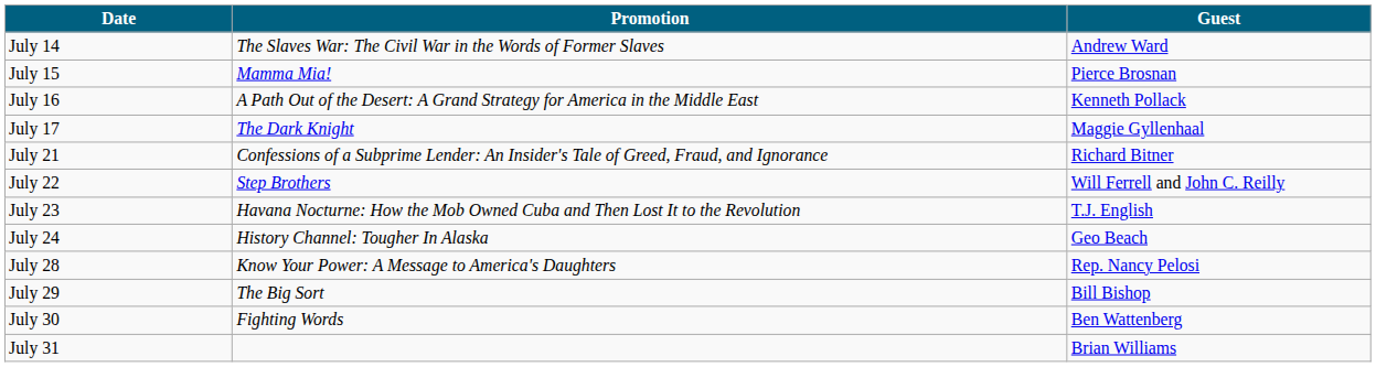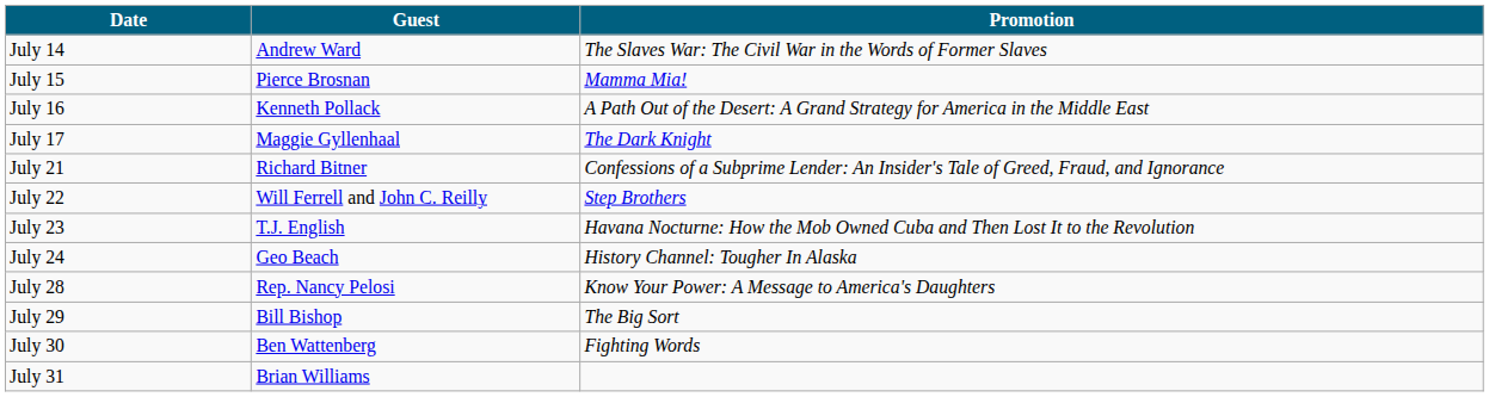 <table class="wikitable" width="100%">
 <tr>
 <th width="15%" style="background:#006080; color:#FFFFFF">Date</th>
+<th width="20%" style="background:#006080; color:#FFFFFF">Guest</th>
 <th width="55%" style="background:#006080; color:#FFFFFF">Promotion</th>
-<th width="20%" style="background:#006080; color:#FFFFFF">Guest</th>
 </tr>
 <tr>
 <td>July 14</td>
+<td><a href='#'>Andrew Ward</a></td>
 <td><em>The Slaves War: The Civil War in the Words of Former Slaves</em></td>
-<td><a href='#'>Andrew Ward</a></td>
 </tr>
 <tr>
 <td>July 15</td>
+<td><a href='#'>Pierce Brosnan</a></td>
 <td><em><a href='#'>Mamma Mia!</a></em></td>
-<td><a href='#'>Pierce Brosnan</a></td>
 </tr>
 <tr>
 <td>July 16</td>
+<td><a href='#'>Kenneth Pollack</a></td>
 <td><em>A Path Out of the Desert: A Grand Strategy for America in the Middle East</em></td>
-<td><a href='#'>Kenneth Pollack</a></td>
 </tr>
 <tr>
 <td>July 17</td>
+<td><a href='#'>Maggie Gyllenhaal</a></td>
 <td><em><a href='#'>The Dark Knight</a></em></td>
-<td><a href='#'>Maggie Gyllenhaal</a></td>
 </tr>
 <tr>
 <td>July 21</td>
+<td><a href='#'>Richard Bitner</a></td>
 <td><em>Confessions of a Subprime Lender: An Insider's Tale of Greed, Fraud, and Ignorance</em></td>
-<td><a href='#'>Richard Bitner</a></td>
 </tr>
 <tr>
 <td>July 22</td>
+<td><a href='#'>Will Ferrell</a> and <a href='#'>John C. Reilly</a></td>
 <td><em><a href='#'>Step Brothers</a></em></td>
-<td><a href='#'>Will Ferrell</a> and <a href='#'>John C. Reilly</a></td>
 </tr>
 <tr>
 <td>July 23</td>
+<td><a href='#'>T.J. English</a></td>
 <td><em>Havana Nocturne: How the Mob Owned Cuba and Then Lost It to the Revolution</em></td>
-<td><a href='#'>T.J. English</a></td>
 </tr>
 <tr>
 <td>July 24</td>
+<td><a href='#'>Geo Beach</a></td>
 <td><em>History Channel: Tougher In Alaska</em></td>
-<td><a href='#'>Geo Beach</a></td>
 </tr>
 <tr>
 <td>July 28</td>
+<td><a href='#'>Rep. Nancy Pelosi</a></td>
 <td><em>Know Your Power: A Message to America's Daughters</em></td>
-<td><a href='#'>Rep. Nancy Pelosi</a></td>
 </tr>
 <tr>
 <td>July 29</td>
+<td><a href='#'>Bill Bishop</a></td>
 <td><em>The Big Sort</em></td>
-<td><a href='#'>Bill Bishop</a></td>
 </tr>
 <tr>
 <td>July 30</td>
+<td><a href='#'>Ben Wattenberg</a></td>
 <td><em>Fighting Words</em></td>
-<td><a href='#'>Ben Wattenberg</a></td>
 </tr>
 <tr>
 <td>July 31</td>
+<td><a href='#'>Brian Williams</a></td>
 <td></td>
-<td><a href='#'>Brian Williams</a></td>
 </tr>
 </table>
